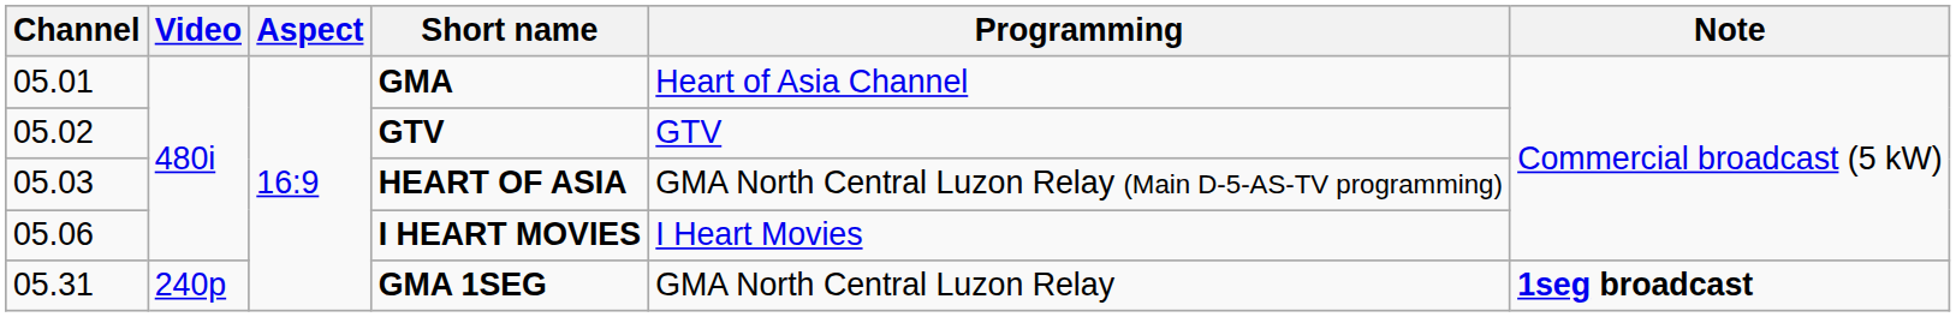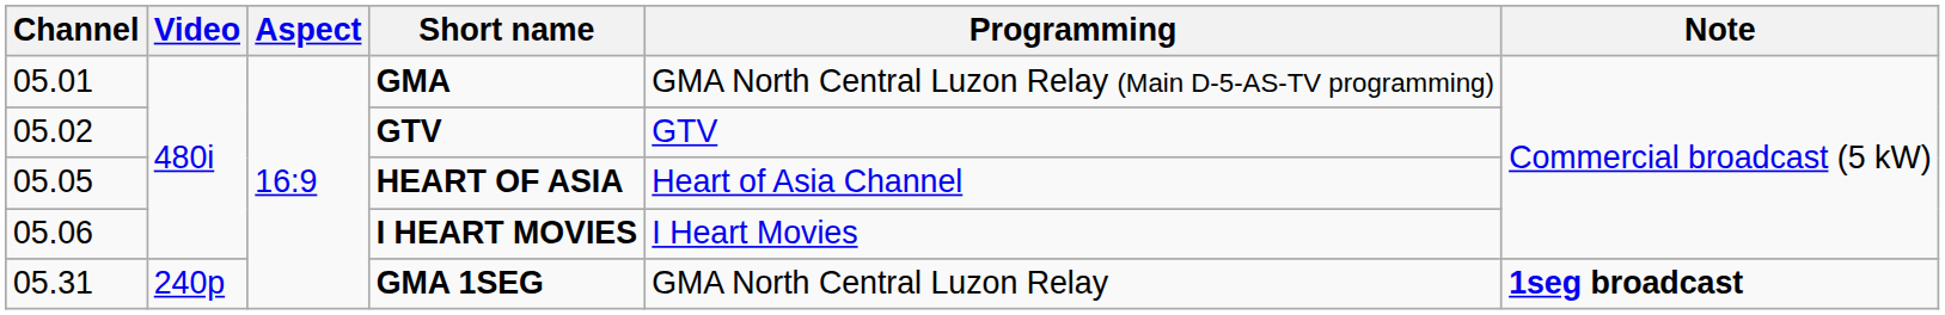 <table class="wikitable">
 <tr>
 <th>Channel</th>
 <th><a href='#'>Video</a></th>
 <th><a href='#'>Aspect</a></th>
 <th>Short name</th>
 <th>Programming</th>
 <th>Note</th>
 </tr>
 <tr>
 <td>05.01</td>
 <td rowspan="4"><a href='#'>480i</a></td>
 <td rowspan="5"><a href='#'>16:9</a></td>
 <td><strong>GMA</strong></td>
-<td><a href='#'>Heart of Asia Channel</a></td>
+<td>GMA North Central Luzon Relay <small>(Main D-5-AS-TV programming)</small></td>
 <td rowspan="4"><a href='#'>Commercial broadcast</a> (5 kW)</td>
 </tr>
 <tr>
 <td>05.02</td>
 <td><strong>GTV</strong></td>
 <td><a href='#'>GTV</a></td>
 </tr>
 <tr>
-<td>05.03</td>
+<td>05.05</td>
 <td><strong>HEART OF ASIA</strong></td>
-<td>GMA North Central Luzon Relay <small>(Main D-5-AS-TV programming)</small></td>
+<td><a href='#'>Heart of Asia Channel</a></td>
 </tr>
 <tr>
 <td>05.06</td>
 <td><strong>I HEART MOVIES</strong></td>
 <td><a href='#'>I Heart Movies</a></td>
 </tr>
 <tr>
 <td>05.31</td>
 <td><a href='#'>240p</a></td>
 <td><strong>GMA 1SEG</strong></td>
 <td>GMA North Central Luzon Relay</td>
 <td><strong><a href='#'>1seg</a> broadcast</strong></td>
 </tr>
 </table>
